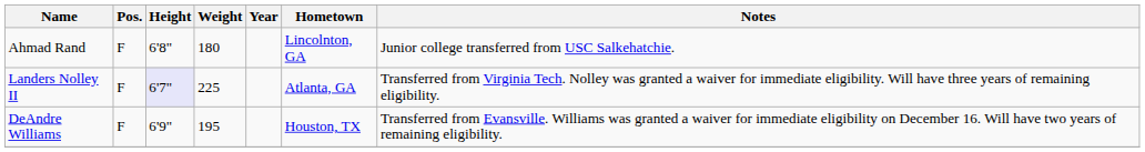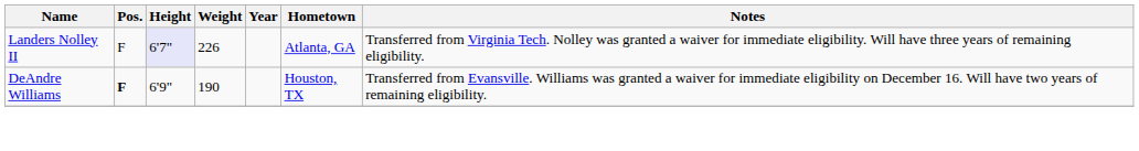 <table class="wikitable sortable" border="1">
 <tr>
 <th>Name</th>
 <th>Pos.</th>
 <th>Height</th>
 <th>Weight</th>
 <th>Year</th>
 <th>Hometown</th>
 <th class="unsortable">Notes</th>
 </tr>
 <tr>
-<td>Ahmad Rand</td>
-<td>F</td>
-<td>6'8"</td>
-<td>180</td>
-<td></td>
-<td><a href='#'>Lincolnton, GA</a></td>
-<td>Junior college  transferred from <a href='#'>USC Salkehatchie</a>.</td>
-</tr>
-<tr>
 <td><a href='#'>Landers Nolley II</a></td>
 <td>F</td>
 <td style="background: lavender;">6'7"</td>
-<td>225</td>
+<td>226</td>
 <td></td>
 <td><a href='#'>Atlanta, GA</a></td>
 <td>Transferred from <a href='#'>Virginia Tech</a>. Nolley was granted a waiver for immediate eligibility. Will have three years of remaining eligibility.</td>
 </tr>
 <tr>
 <td><a href='#'>DeAndre Williams</a></td>
-<td>F</td>
+<td><strong>F</strong></td>
 <td>6'9"</td>
-<td>195</td>
+<td>190</td>
 <td></td>
 <td><a href='#'>Houston, TX</a></td>
 <td>Transferred from <a href='#'>Evansville</a>. Williams was granted a waiver for immediate eligibility on December 16. Will have two years of remaining eligibility.</td>
 </tr>
 <tr>
 </tr>
 </table>
